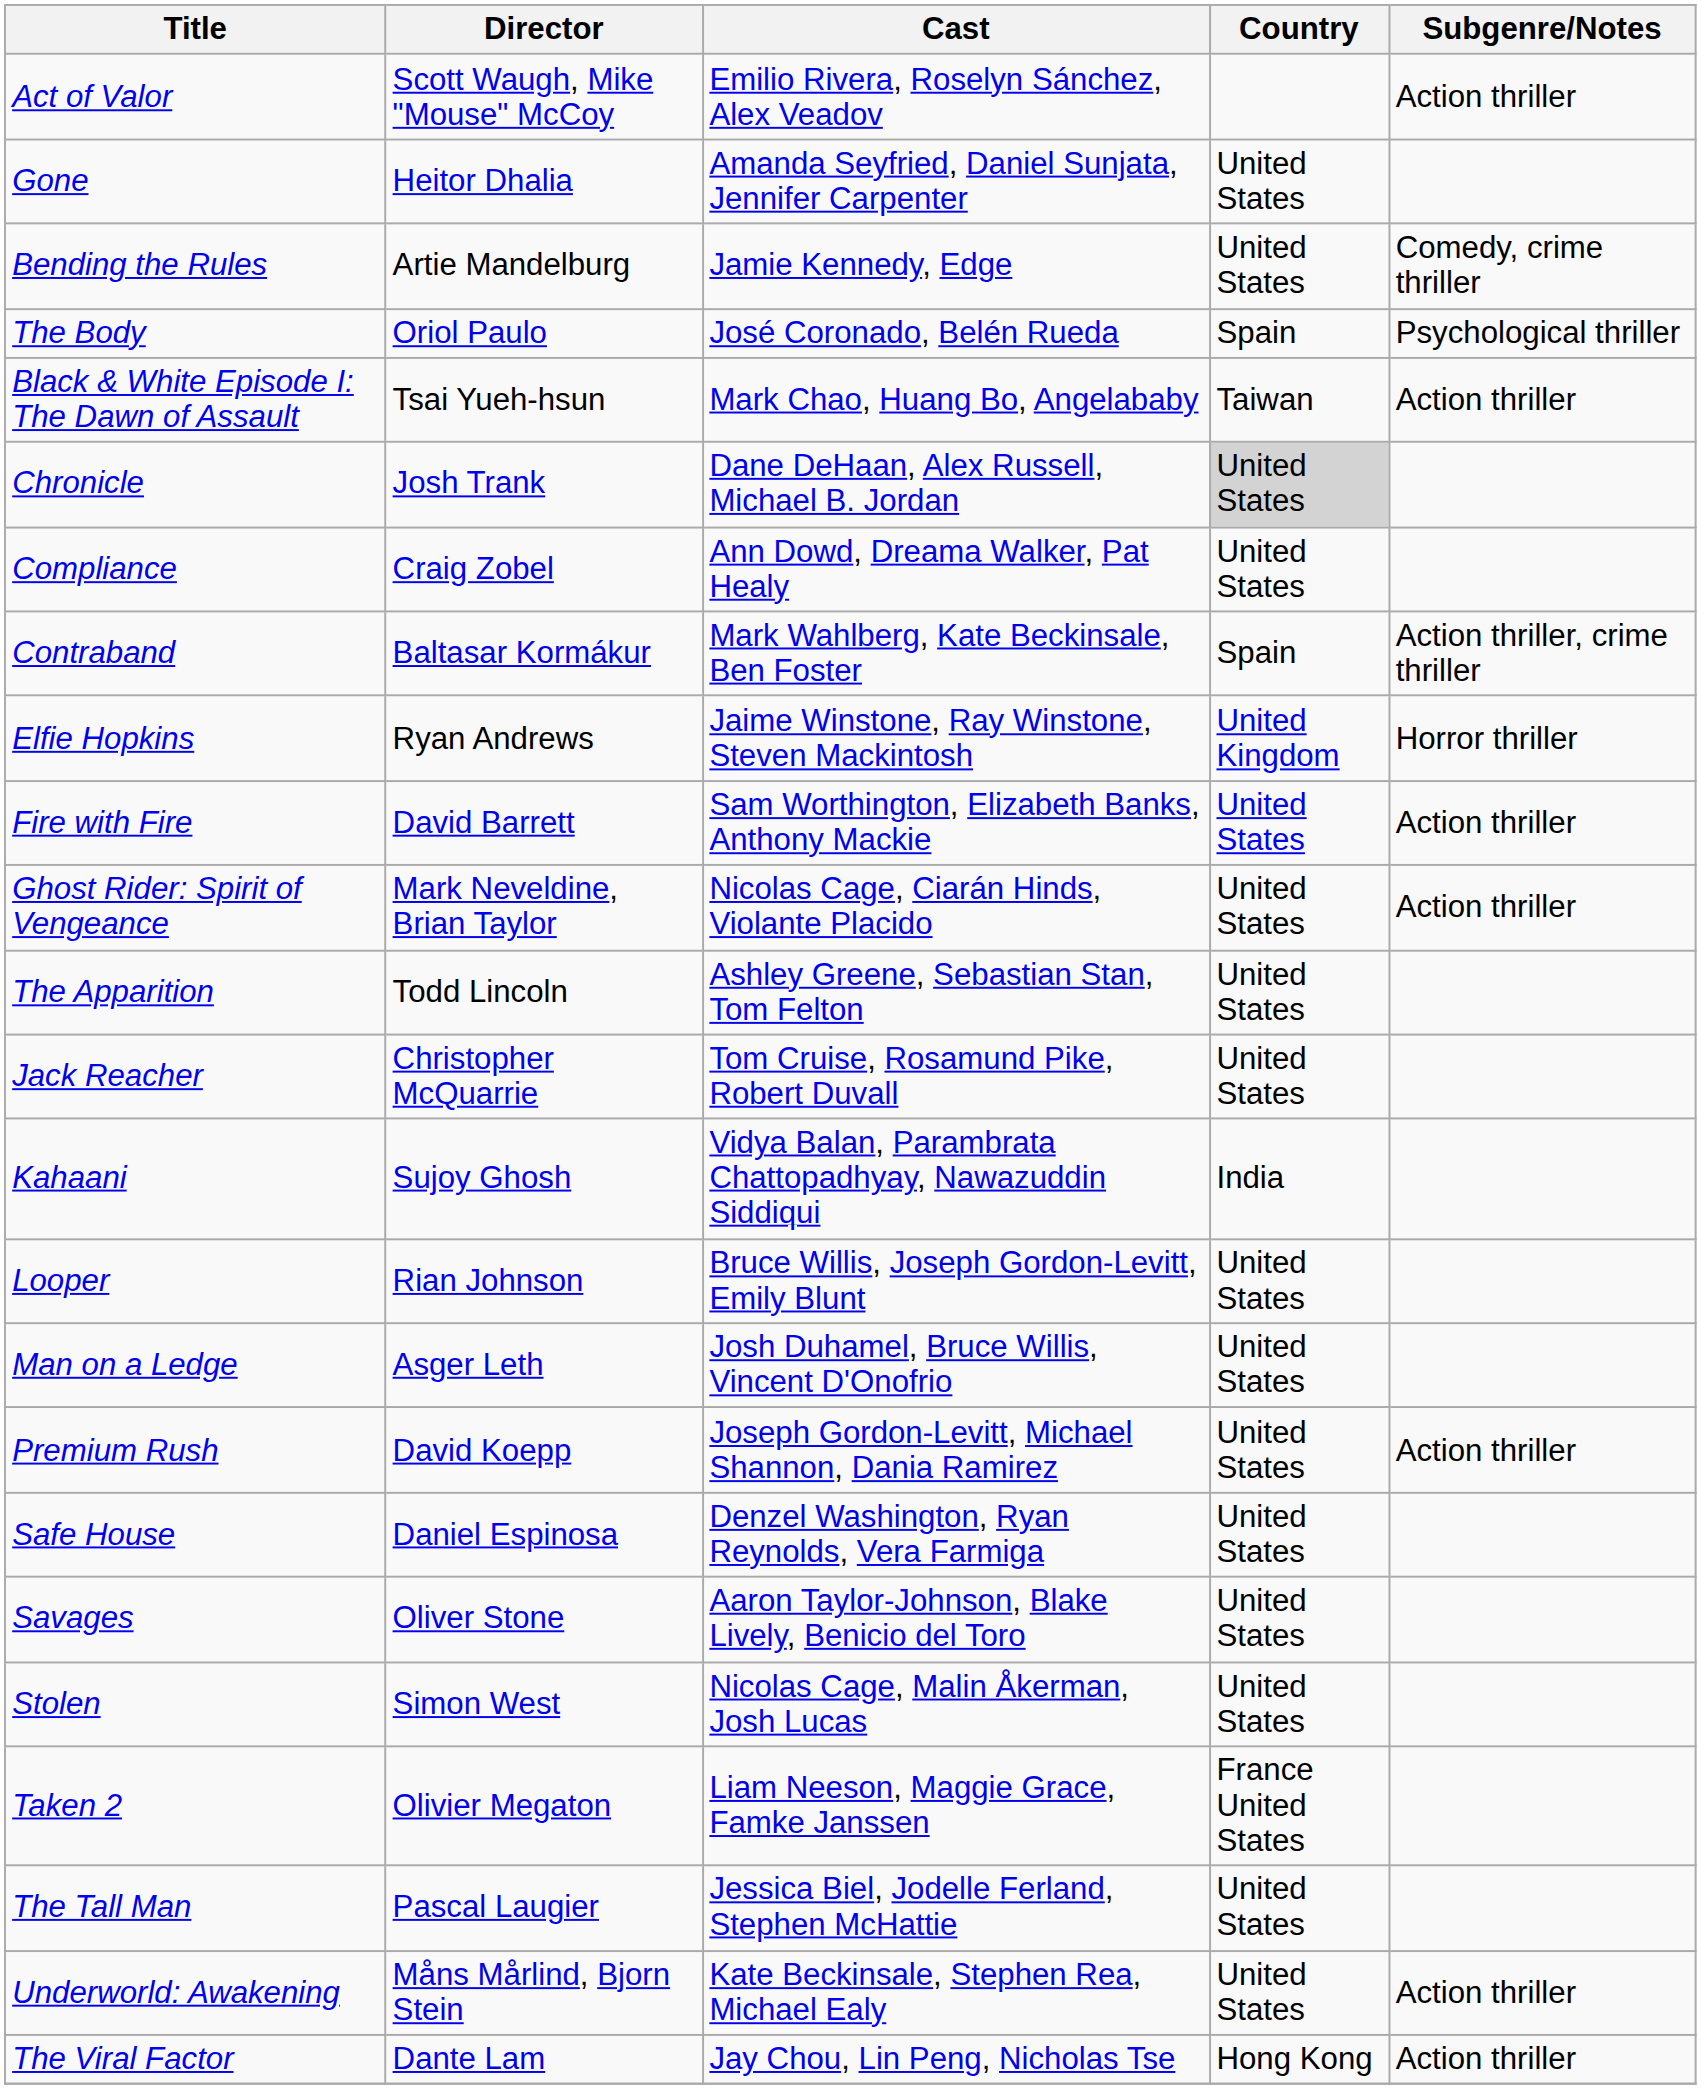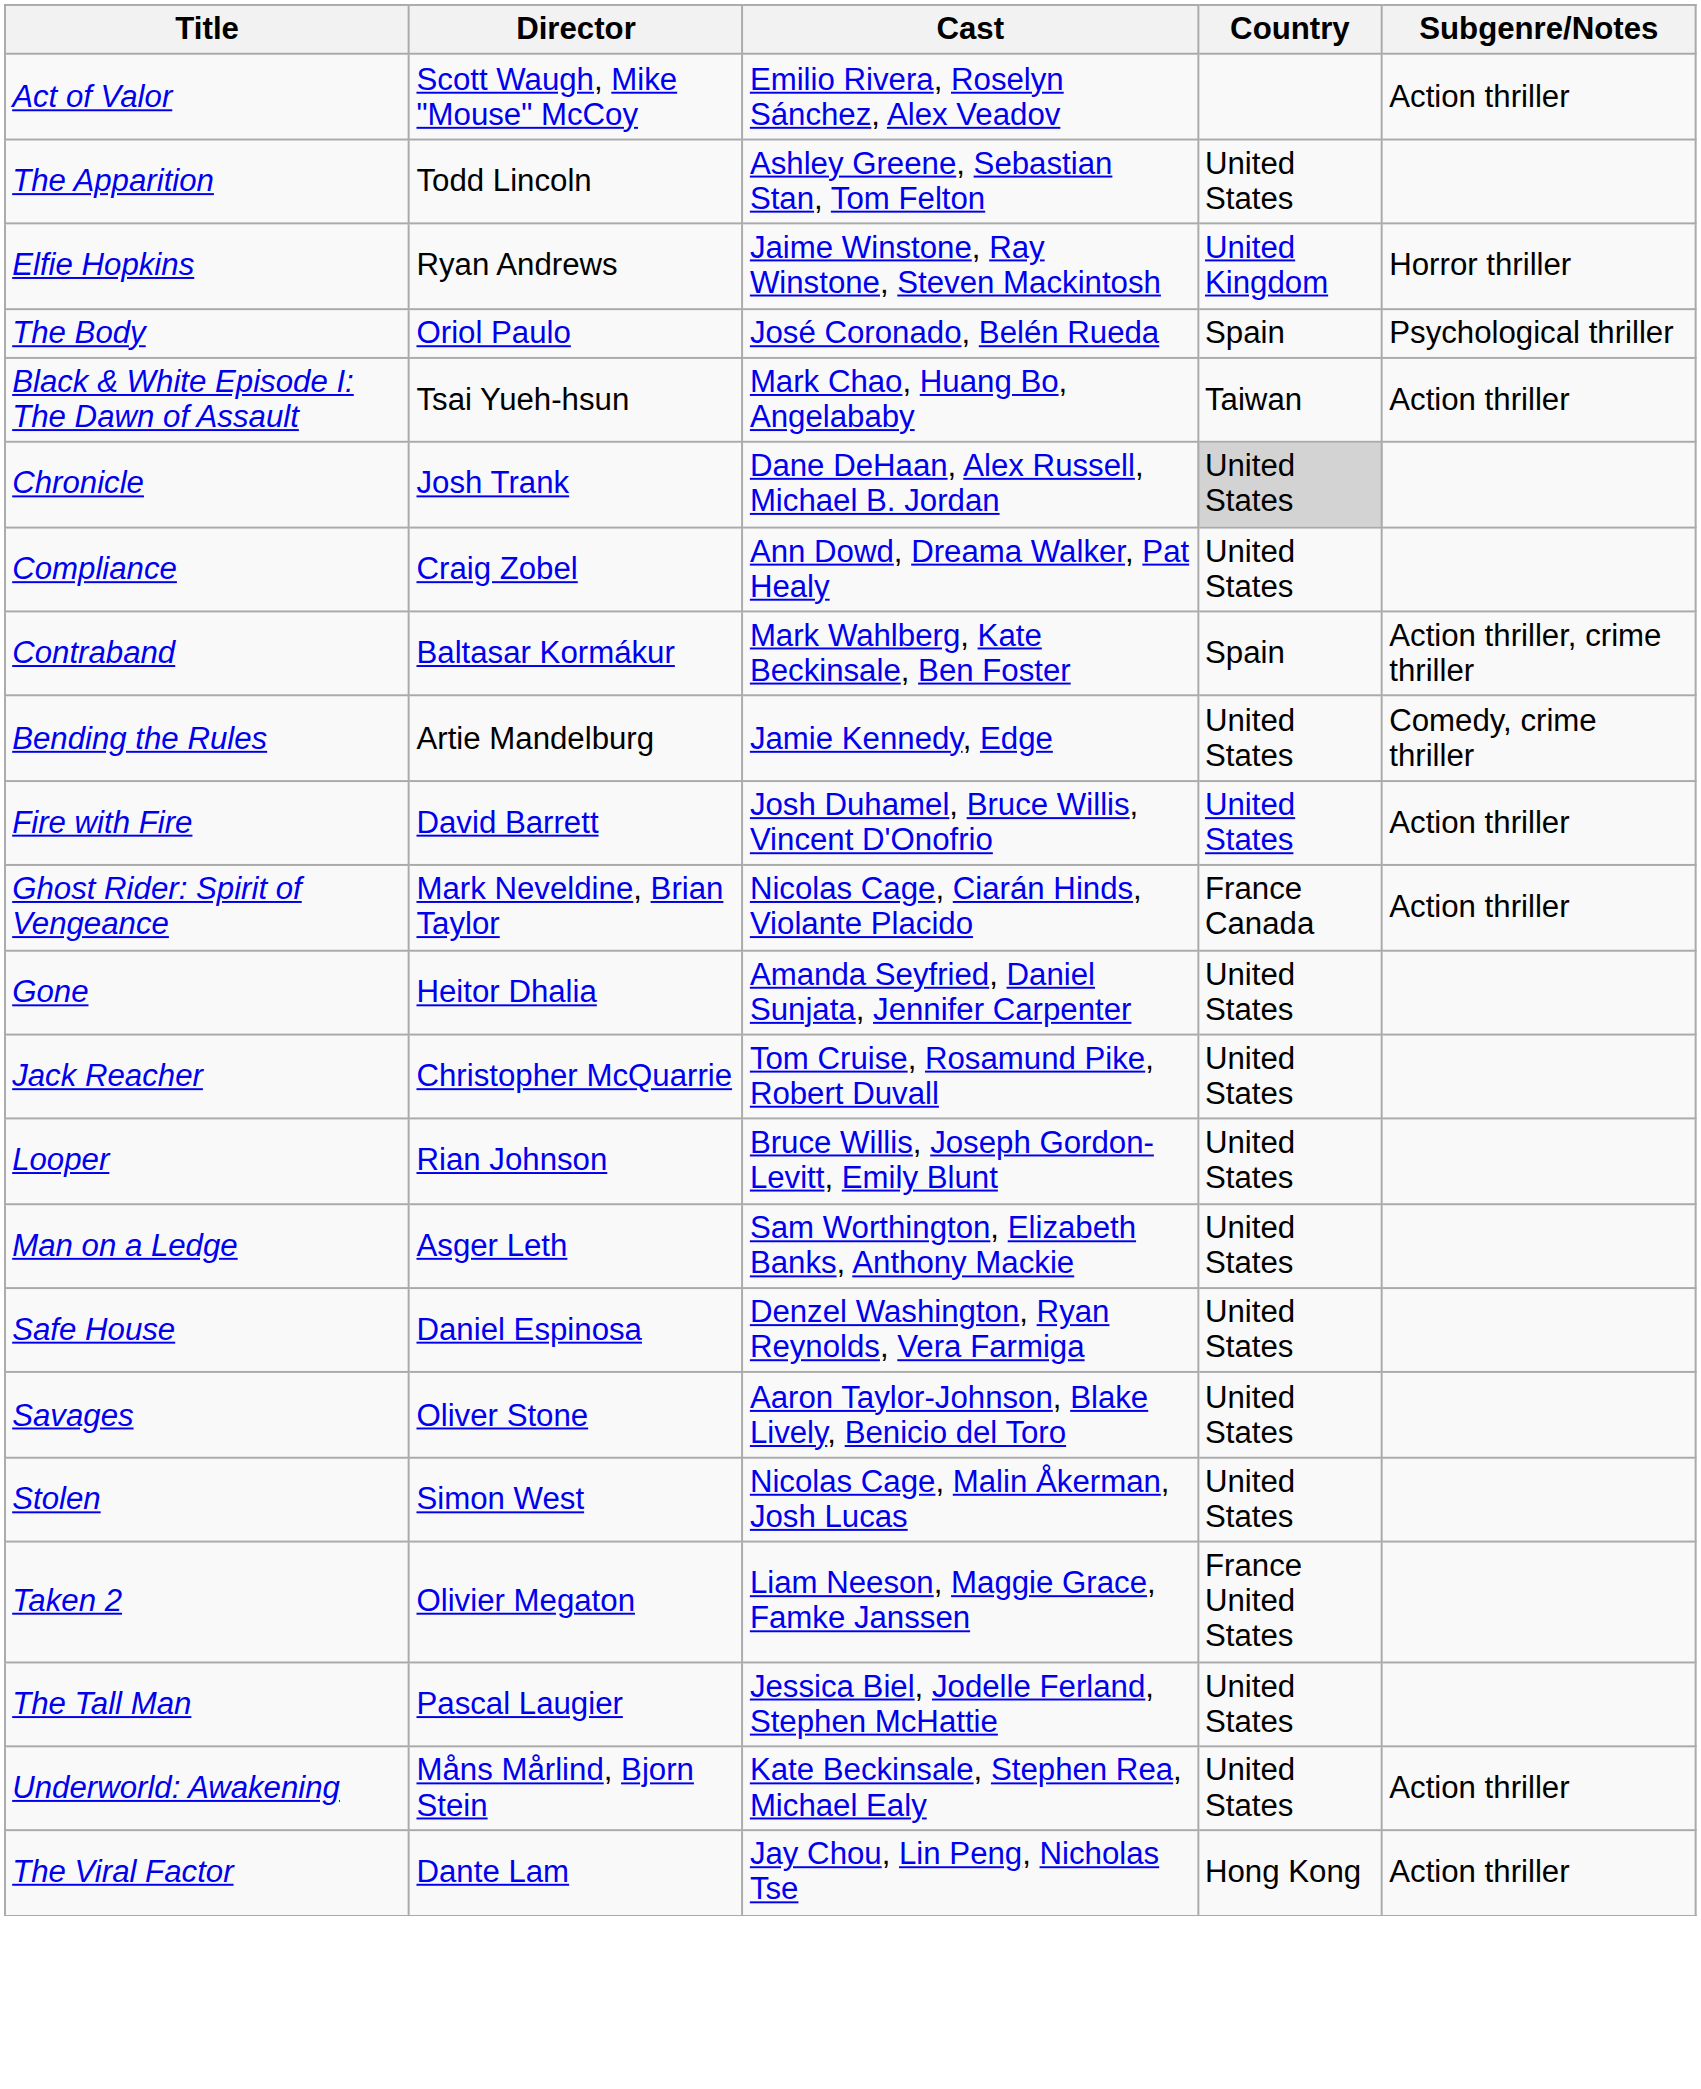 <table class="wikitable sortable">
 <tr>
 <th>Title</th>
 <th>Director</th>
 <th>Cast</th>
 <th>Country</th>
 <th>Subgenre/Notes</th>
 </tr>
 <tr>
 <td><em><a href='#'>Act of Valor</a></em></td>
 <td><a href='#'>Scott Waugh</a>, <a href='#'>Mike "Mouse" McCoy</a></td>
 <td><a href='#'>Emilio Rivera</a>, <a href='#'>Roselyn Sánchez</a>, <a href='#'>Alex Veadov</a></td>
 <td></td>
 <td>Action thriller</td>
 </tr>
 <tr>
-<td><em><a href='#'>Gone</a></em></td>
-<td><a href='#'>Heitor Dhalia</a></td>
-<td><a href='#'>Amanda Seyfried</a>, <a href='#'>Daniel Sunjata</a>, <a href='#'>Jennifer Carpenter</a></td>
+<td><em><a href='#'>The Apparition</a></em></td>
+<td>Todd Lincoln</td>
+<td><a href='#'>Ashley Greene</a>, <a href='#'>Sebastian Stan</a>, <a href='#'>Tom Felton</a></td>
 <td>United States</td>
 <td></td>
 </tr>
 <tr>
-<td><em><a href='#'>Bending the Rules</a></em></td>
-<td>Artie Mandelburg</td>
-<td><a href='#'>Jamie Kennedy</a>, <a href='#'>Edge</a></td>
-<td>United States</td>
-<td>Comedy, crime thriller</td>
+<td><em><a href='#'>Elfie Hopkins</a></em></td>
+<td>Ryan Andrews</td>
+<td><a href='#'>Jaime Winstone</a>, <a href='#'>Ray Winstone</a>, <a href='#'>Steven Mackintosh</a></td>
+<td><a href='#'>United Kingdom</a></td>
+<td>Horror thriller</td>
 </tr>
 <tr>
 <td><em><a href='#'>The Body</a></em></td>
 <td><a href='#'>Oriol Paulo</a></td>
 <td><a href='#'>José Coronado</a>, <a href='#'>Belén Rueda</a></td>
 <td>Spain</td>
 <td>Psychological thriller</td>
 </tr>
 <tr>
 <td><em><a href='#'>Black & White Episode I: The Dawn of Assault</a></em></td>
 <td>Tsai Yueh-hsun</td>
 <td><a href='#'>Mark Chao</a>, <a href='#'>Huang Bo</a>, <a href='#'>Angelababy</a></td>
 <td>Taiwan</td>
 <td>Action thriller</td>
 </tr>
 <tr>
 <td><em><a href='#'>Chronicle</a></em></td>
 <td><a href='#'>Josh Trank</a></td>
 <td><a href='#'>Dane DeHaan</a>, <a href='#'>Alex Russell</a>, <a href='#'>Michael B. Jordan</a></td>
 <td style="background: lightgrey;">United States</td>
 <td></td>
 </tr>
 <tr>
 <td><em><a href='#'>Compliance</a></em></td>
 <td><a href='#'>Craig Zobel</a></td>
 <td><a href='#'>Ann Dowd</a>, <a href='#'>Dreama Walker</a>, <a href='#'>Pat Healy</a></td>
 <td>United States</td>
 <td></td>
 </tr>
 <tr>
 <td><em><a href='#'>Contraband</a></em></td>
 <td><a href='#'>Baltasar Kormákur</a></td>
 <td><a href='#'>Mark Wahlberg</a>, <a href='#'>Kate Beckinsale</a>, <a href='#'>Ben Foster</a></td>
 <td>Spain</td>
 <td>Action thriller, crime thriller</td>
 </tr>
 <tr>
-<td><em><a href='#'>Elfie Hopkins</a></em></td>
-<td>Ryan Andrews</td>
-<td><a href='#'>Jaime Winstone</a>, <a href='#'>Ray Winstone</a>, <a href='#'>Steven Mackintosh</a></td>
-<td><a href='#'>United Kingdom</a></td>
-<td>Horror thriller</td>
+<td><em><a href='#'>Bending the Rules</a></em></td>
+<td>Artie Mandelburg</td>
+<td><a href='#'>Jamie Kennedy</a>, <a href='#'>Edge</a></td>
+<td>United States</td>
+<td>Comedy, crime thriller</td>
 </tr>
 <tr>
 <td><em><a href='#'>Fire with Fire</a></em></td>
 <td><a href='#'>David Barrett</a></td>
-<td><a href='#'>Sam Worthington</a>, <a href='#'>Elizabeth Banks</a>, <a href='#'>Anthony Mackie</a></td>
+<td><a href='#'>Josh Duhamel</a>, <a href='#'>Bruce Willis</a>, <a href='#'>Vincent D'Onofrio</a></td>
 <td><a href='#'>United States</a></td>
 <td>Action thriller</td>
 </tr>
 <tr>
 <td><em><a href='#'>Ghost Rider: Spirit of Vengeance</a></em></td>
 <td><a href='#'>Mark Neveldine</a>, <a href='#'>Brian Taylor</a></td>
 <td><a href='#'>Nicolas Cage</a>, <a href='#'>Ciarán Hinds</a>, <a href='#'>Violante Placido</a></td>
-<td>United States</td>
+<td>France<br>Canada</td>
 <td>Action thriller</td>
 </tr>
 <tr>
-<td><em><a href='#'>The Apparition</a></em></td>
-<td>Todd Lincoln</td>
-<td><a href='#'>Ashley Greene</a>, <a href='#'>Sebastian Stan</a>, <a href='#'>Tom Felton</a></td>
+<td><em><a href='#'>Gone</a></em></td>
+<td><a href='#'>Heitor Dhalia</a></td>
+<td><a href='#'>Amanda Seyfried</a>, <a href='#'>Daniel Sunjata</a>, <a href='#'>Jennifer Carpenter</a></td>
 <td>United States</td>
 <td></td>
 </tr>
 <tr>
 <td><em><a href='#'>Jack Reacher</a></em></td>
 <td><a href='#'>Christopher McQuarrie</a></td>
 <td><a href='#'>Tom Cruise</a>, <a href='#'>Rosamund Pike</a>, <a href='#'>Robert Duvall</a></td>
 <td>United States</td>
-<td></td>
-</tr>
-<tr>
-<td><em><a href='#'>Kahaani</a></em></td>
-<td><a href='#'>Sujoy Ghosh</a></td>
-<td><a href='#'>Vidya Balan</a>, <a href='#'>Parambrata Chattopadhyay</a>, <a href='#'>Nawazuddin Siddiqui</a></td>
-<td>India</td>
 <td></td>
 </tr>
 <tr>
 <td><em><a href='#'>Looper</a></em></td>
 <td><a href='#'>Rian Johnson</a></td>
 <td><a href='#'>Bruce Willis</a>, <a href='#'>Joseph Gordon-Levitt</a>, <a href='#'>Emily Blunt</a></td>
 <td>United States</td>
 <td></td>
 </tr>
 <tr>
 <td><em><a href='#'>Man on a Ledge</a></em></td>
 <td><a href='#'>Asger Leth</a></td>
-<td><a href='#'>Josh Duhamel</a>, <a href='#'>Bruce Willis</a>, <a href='#'>Vincent D'Onofrio</a></td>
+<td><a href='#'>Sam Worthington</a>, <a href='#'>Elizabeth Banks</a>, <a href='#'>Anthony Mackie</a></td>
 <td>United States</td>
 <td></td>
-</tr>
-<tr>
-<td><em><a href='#'>Premium Rush</a></em></td>
-<td><a href='#'>David Koepp</a></td>
-<td><a href='#'>Joseph Gordon-Levitt</a>, <a href='#'>Michael Shannon</a>, <a href='#'>Dania Ramirez</a></td>
-<td>United States</td>
-<td>Action thriller</td>
 </tr>
 <tr>
 <td><em><a href='#'>Safe House</a></em></td>
 <td><a href='#'>Daniel Espinosa</a></td>
 <td><a href='#'>Denzel Washington</a>, <a href='#'>Ryan Reynolds</a>, <a href='#'>Vera Farmiga</a></td>
 <td>United States</td>
 <td></td>
 </tr>
 <tr>
 <td><em><a href='#'>Savages</a></em></td>
 <td><a href='#'>Oliver Stone</a></td>
 <td><a href='#'>Aaron Taylor-Johnson</a>, <a href='#'>Blake Lively</a>, <a href='#'>Benicio del Toro</a></td>
 <td>United States</td>
 <td></td>
 </tr>
 <tr>
 <td><em><a href='#'>Stolen</a></em></td>
 <td><a href='#'>Simon West</a></td>
 <td><a href='#'>Nicolas Cage</a>, <a href='#'>Malin Åkerman</a>, <a href='#'>Josh Lucas</a></td>
 <td>United States</td>
 <td></td>
 </tr>
 <tr>
 <td><em><a href='#'>Taken 2</a></em></td>
 <td><a href='#'>Olivier Megaton</a></td>
 <td><a href='#'>Liam Neeson</a>, <a href='#'>Maggie Grace</a>, <a href='#'>Famke Janssen</a></td>
 <td>France<br>United States</td>
 <td></td>
 </tr>
 <tr>
 <td><em><a href='#'>The Tall Man</a></em></td>
 <td><a href='#'>Pascal Laugier</a></td>
 <td><a href='#'>Jessica Biel</a>, <a href='#'>Jodelle Ferland</a>, <a href='#'>Stephen McHattie</a></td>
 <td>United States</td>
 <td></td>
 </tr>
 <tr>
 <td><em><a href='#'>Underworld: Awakening</a></em></td>
 <td><a href='#'>Måns Mårlind</a>, <a href='#'>Bjorn Stein</a></td>
 <td><a href='#'>Kate Beckinsale</a>, <a href='#'>Stephen Rea</a>, <a href='#'>Michael Ealy</a></td>
 <td>United States</td>
 <td>Action thriller</td>
 </tr>
 <tr>
 <td><em><a href='#'>The Viral Factor</a></em></td>
 <td><a href='#'>Dante Lam</a></td>
 <td><a href='#'>Jay Chou</a>, <a href='#'>Lin Peng</a>, <a href='#'>Nicholas Tse</a></td>
 <td>Hong Kong</td>
 <td>Action thriller</td>
 </tr>
 <tr>
 </tr>
 </table>
